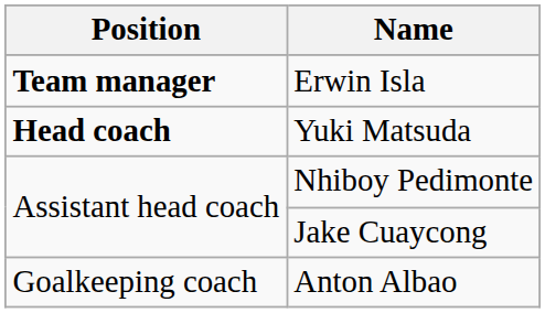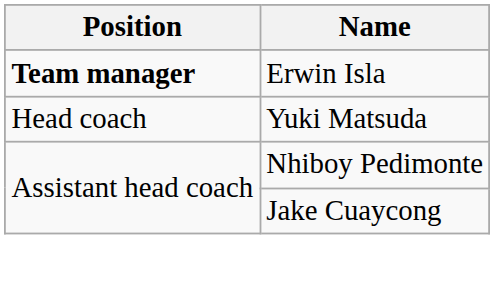 <table class="wikitable">
 <tr>
 <th>Position</th>
 <th>Name</th>
 </tr>
 <tr>
 <td><strong>Team manager</strong></td>
 <td> Erwin Isla</td>
 </tr>
 <tr>
-<td><strong>Head coach</strong></td>
+<td>Head coach</td>
 <td> Yuki Matsuda</td>
 </tr>
 <tr>
 <td rowspan="2">Assistant head coach</td>
 <td> Nhiboy Pedimonte</td>
 </tr>
 <tr>
 <td> Jake Cuaycong</td>
 </tr>
-<tr>
-<td>Goalkeeping coach</td>
-<td> Anton Albao</td>
-</tr>
 </table>
